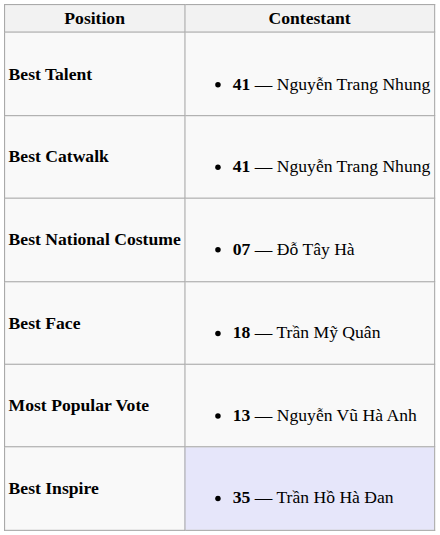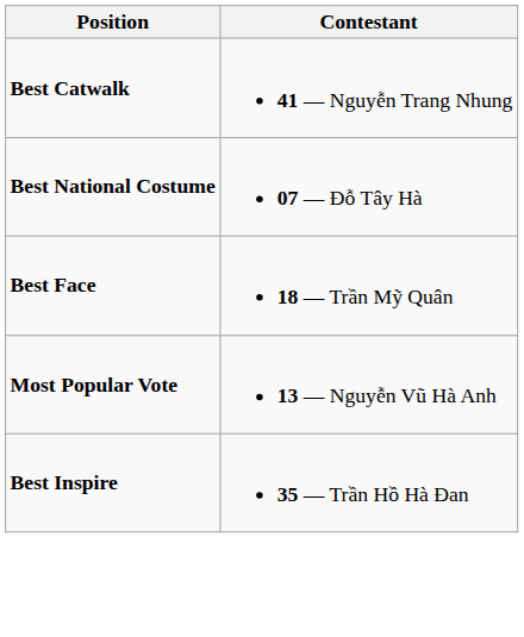 <table class="wikitable sortable" style=""font-size: 95%">
 <tr>
 <th>Position</th>
 <th>Contestant</th>
-</tr>
-<tr>
-<td><strong>Best Talent</strong></td>
-<td><br><ul><li><strong>41</strong> — Nguyễn Trang Nhung</li></ul></td>
 </tr>
 <tr>
 <td><strong>Best Catwalk</strong></td>
 <td><br><ul><li><strong>41</strong> — Nguyễn Trang Nhung</li></ul></td>
 </tr>
 <tr>
 <td><strong>Best National Costume</strong></td>
 <td><br><ul><li><strong>07</strong> — Đỗ Tây Hà</li></ul></td>
 </tr>
 <tr>
 <td><strong>Best Face</strong></td>
 <td><br><ul><li><strong>18</strong> — Trần Mỹ Quân</li></ul></td>
 </tr>
 <tr>
 <td><strong>Most Popular Vote</strong></td>
 <td><br><ul><li><strong>13</strong> — Nguyễn Vũ Hà Anh</li></ul></td>
 </tr>
 <tr>
 <td><strong>Best Inspire</strong></td>
-<td style="background: lavender;"><br><ul><li><strong>35</strong> — Trần Hồ Hà Đan</li></ul></td>
+<td><br><ul><li><strong>35</strong> — Trần Hồ Hà Đan</li></ul></td>
 </tr>
 </table>
